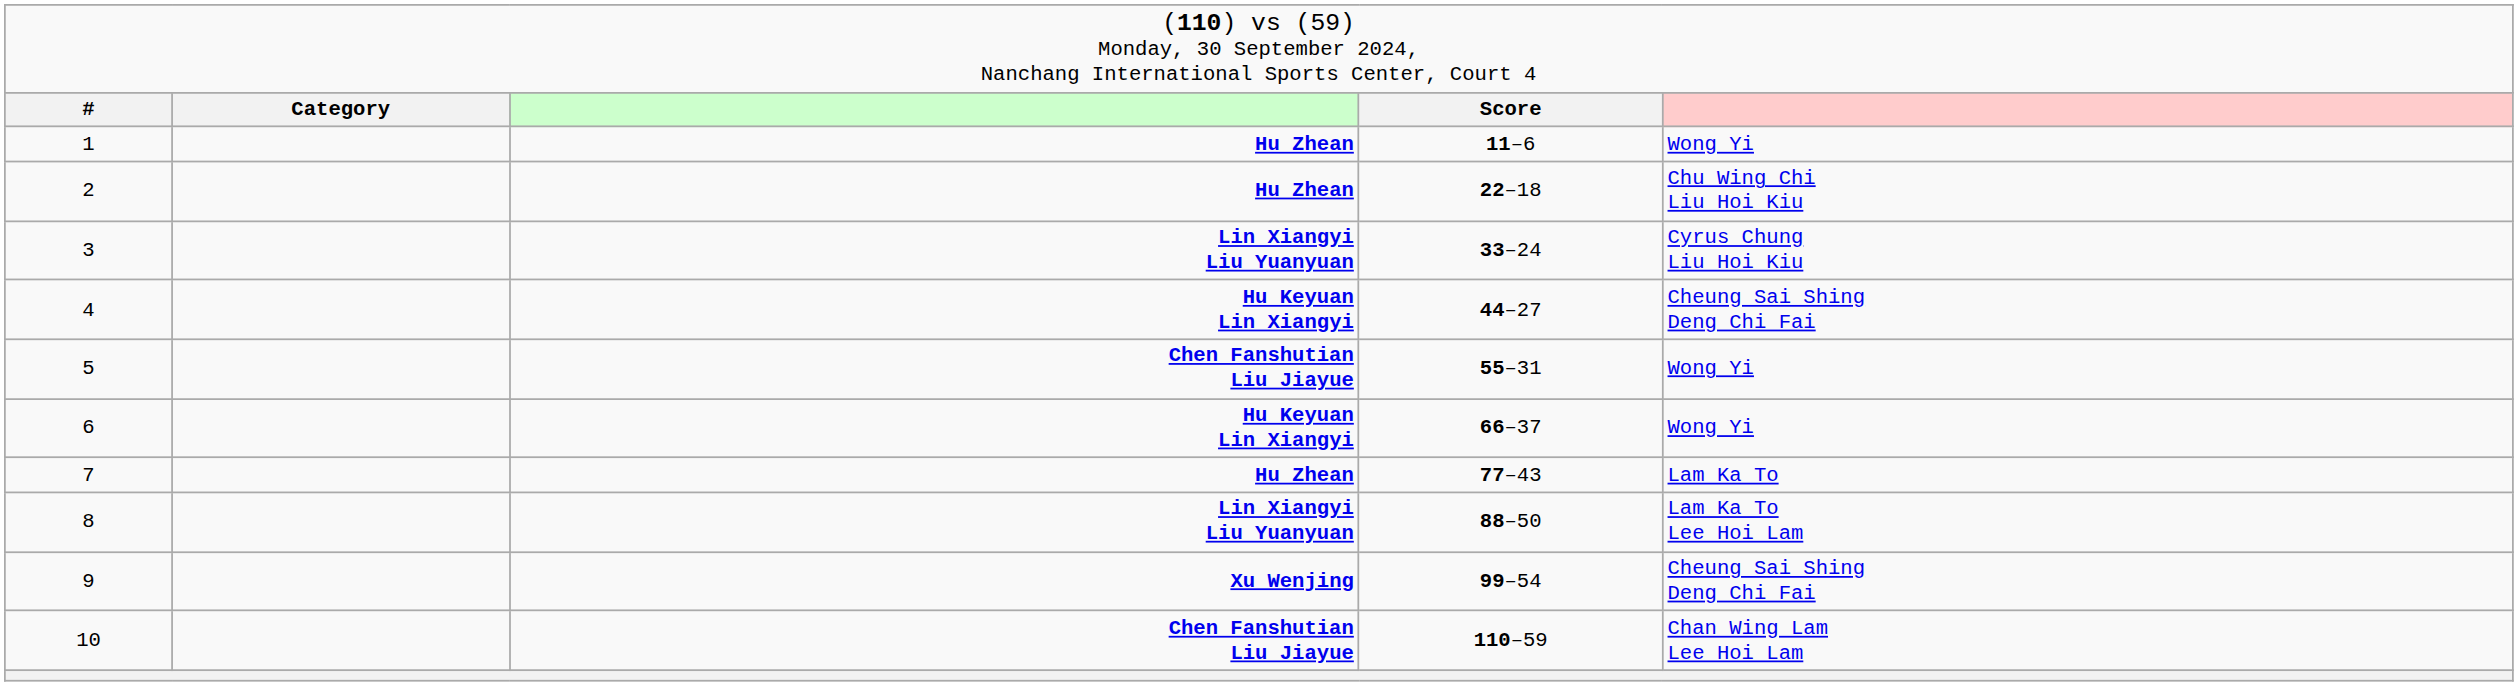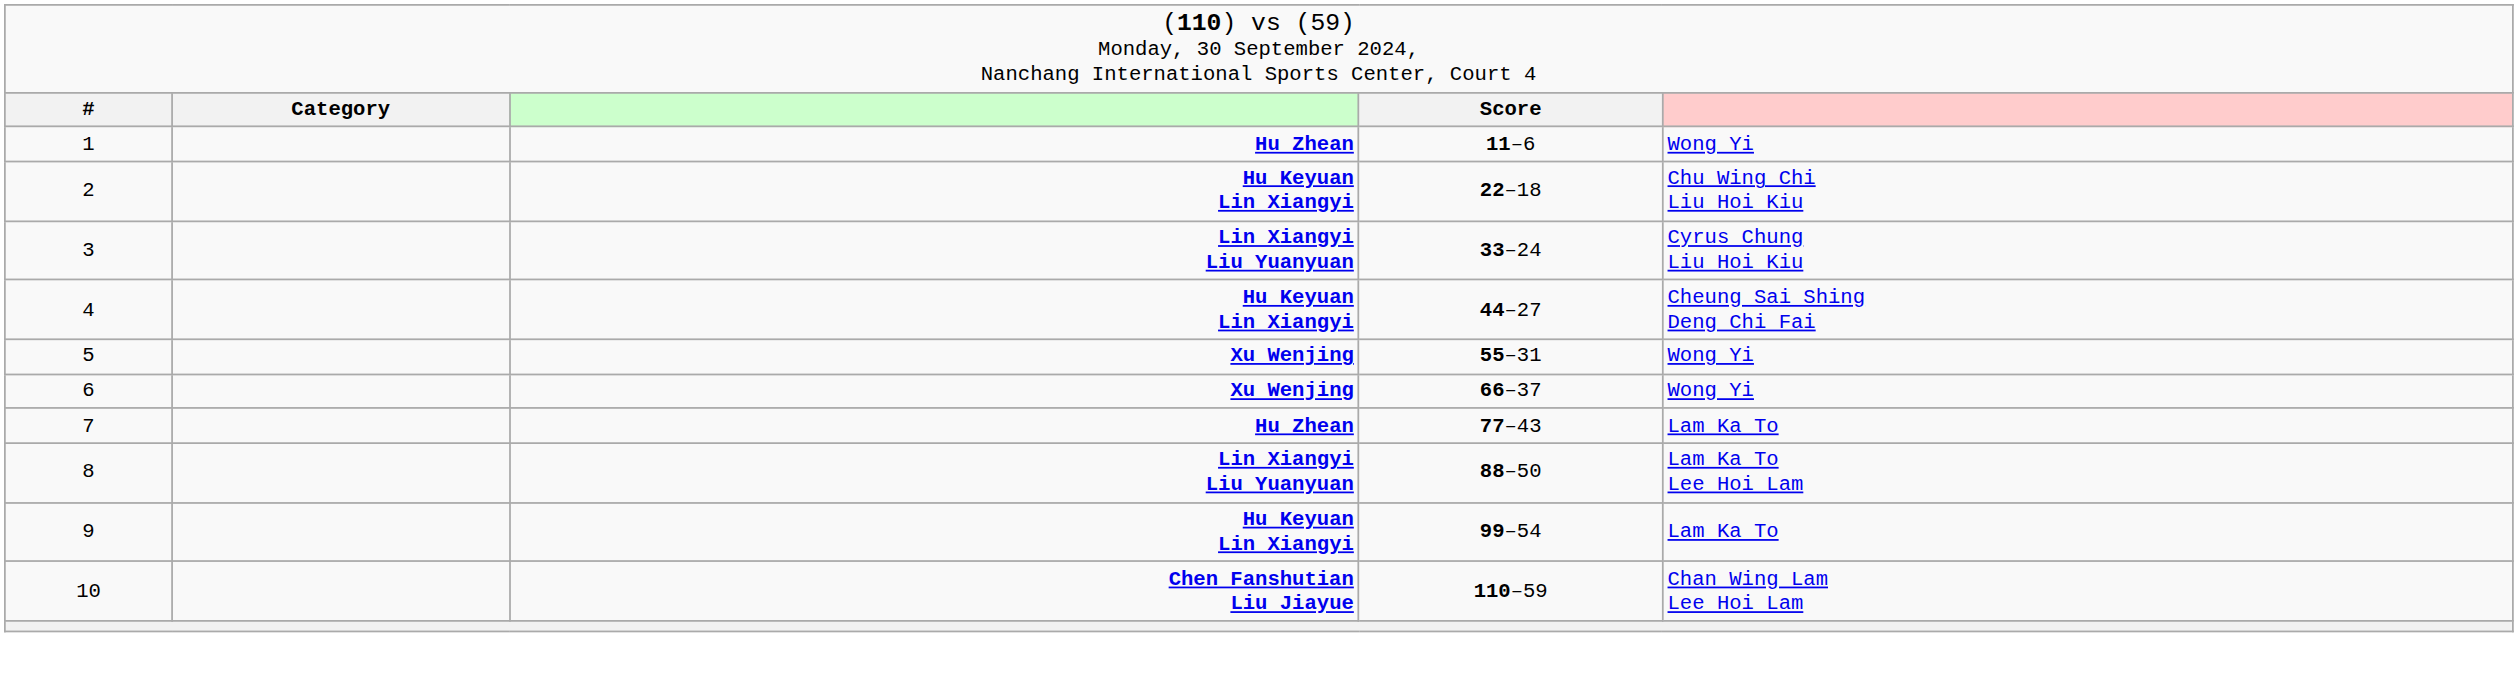 <table class="wikitable mw-collapsible mw-collapsed" style="font-size:90%; text-align:center" width="90%">
 <tr>
 <td colspan="5"><big>(<strong>110</strong>) <strong></strong> vs  (59)</big><br>Monday, 30 September 2024, <br>Nanchang International Sports Center, Court 4</td>
 </tr>
 <tr>
 <th width="25">#</th>
 <th width="50">Category</th>
 <th style="background-color:#CCFFCC" width="150"></th>
 <th width="50">Score<br></th>
 <th style="background-color:#FFCCCC" width="150"></th>
 </tr>
 <tr>
 <td>1</td>
 <td></td>
 <td align="right"><strong><a href='#'>Hu Zhean</a> </strong></td>
 <td><strong>11</strong>–6<br></td>
 <td align="left"> <a href='#'>Wong Yi</a></td>
 </tr>
 <tr>
 <td>2</td>
 <td></td>
-<td align="right"><strong><a href='#'>Hu Zhean</a> </strong></td>
+<td align="right"><strong><a href='#'>Hu Keyuan</a> <br><a href='#'>Lin Xiangyi</a> </strong></td>
 <td><strong>22</strong>–18<br></td>
 <td align="left"> <a href='#'>Chu Wing Chi</a><br> <a href='#'>Liu Hoi Kiu</a></td>
 </tr>
 <tr>
 <td>3</td>
 <td></td>
 <td align="right"><strong><a href='#'>Lin Xiangyi</a> <br><a href='#'>Liu Yuanyuan</a> </strong></td>
 <td><strong>33</strong>–24<br></td>
 <td align="left"> <a href='#'>Cyrus Chung</a><br> <a href='#'>Liu Hoi Kiu</a></td>
 </tr>
 <tr>
 <td>4</td>
 <td></td>
 <td align="right"><strong><a href='#'>Hu Keyuan</a> <br><a href='#'>Lin Xiangyi</a> </strong></td>
 <td><strong>44</strong>–27<br></td>
 <td align="left"> <a href='#'>Cheung Sai Shing</a><br> <a href='#'>Deng Chi Fai</a></td>
 </tr>
 <tr>
 <td>5</td>
 <td></td>
-<td align="right"><strong><a href='#'>Chen Fanshutian</a> <br><a href='#'>Liu Jiayue</a> </strong></td>
+<td align="right"><strong><a href='#'>Xu Wenjing</a> </strong></td>
 <td><strong>55</strong>–31<br></td>
 <td align="left"> <a href='#'>Wong Yi</a></td>
 </tr>
 <tr>
 <td>6</td>
 <td></td>
-<td align="right"><strong><a href='#'>Hu Keyuan</a> <br><a href='#'>Lin Xiangyi</a> </strong></td>
+<td align="right"><strong><a href='#'>Xu Wenjing</a> </strong></td>
 <td><strong>66</strong>–37<br></td>
 <td align="left"> <a href='#'>Wong Yi</a></td>
 </tr>
 <tr>
 <td>7</td>
 <td></td>
 <td align="right"><strong><a href='#'>Hu Zhean</a> </strong></td>
 <td><strong>77</strong>–43<br></td>
 <td align="left"> <a href='#'>Lam Ka To</a></td>
 </tr>
 <tr>
 <td>8</td>
 <td></td>
 <td align="right"><strong><a href='#'>Lin Xiangyi</a> <br><a href='#'>Liu Yuanyuan</a> </strong></td>
 <td><strong>88</strong>–50<br></td>
 <td align="left"> <a href='#'>Lam Ka To</a><br> <a href='#'>Lee Hoi Lam</a></td>
 </tr>
 <tr>
 <td>9</td>
 <td></td>
-<td align="right"><strong><a href='#'>Xu Wenjing</a> </strong></td>
+<td align="right"><strong><a href='#'>Hu Keyuan</a> <br><a href='#'>Lin Xiangyi</a> </strong></td>
 <td><strong>99</strong>–54<br></td>
-<td align="left"> <a href='#'>Cheung Sai Shing</a><br> <a href='#'>Deng Chi Fai</a></td>
+<td align="left"> <a href='#'>Lam Ka To</a></td>
 </tr>
 <tr>
 <td>10</td>
 <td></td>
 <td align="right"><strong><a href='#'>Chen Fanshutian</a> <br><a href='#'>Liu Jiayue</a> </strong></td>
 <td><strong>110</strong>–59<br></td>
 <td align="left"> <a href='#'>Chan Wing Lam</a><br> <a href='#'>Lee Hoi Lam</a></td>
 </tr>
 <tr>
 <th colspan="5"></th>
 </tr>
 </table>
